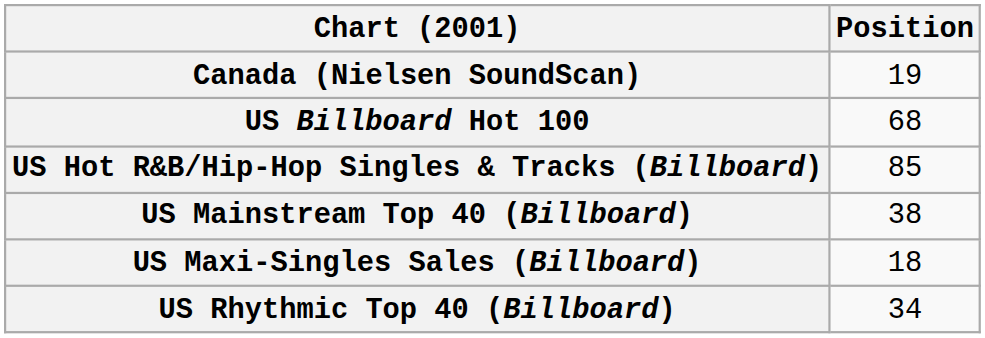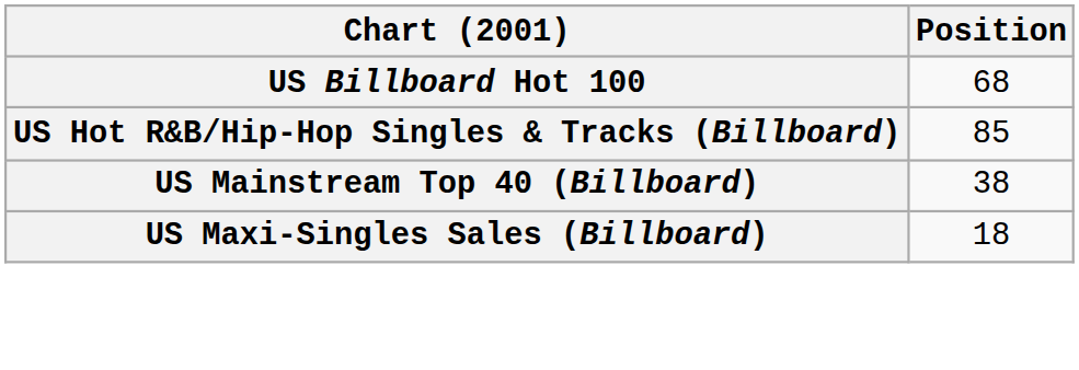 <table class="wikitable sortable plainrowheaders" style="text-align:center">
 <tr>
 <th>Chart (2001)</th>
 <th>Position</th>
-</tr>
-<tr>
-<th scope="row">Canada (Nielsen SoundScan)</th>
-<td>19</td>
 </tr>
 <tr>
 <th scope="row">US <em>Billboard</em> Hot 100</th>
 <td>68</td>
 </tr>
 <tr>
 <th scope="row">US Hot R&B/Hip-Hop Singles & Tracks (<em>Billboard</em>)</th>
 <td>85</td>
 </tr>
 <tr>
 <th scope="row">US Mainstream Top 40 (<em>Billboard</em>)</th>
 <td>38</td>
 </tr>
 <tr>
 <th scope="row">US Maxi-Singles Sales (<em>Billboard</em>)</th>
 <td>18</td>
 </tr>
-<tr>
-<th scope="row">US Rhythmic Top 40 (<em>Billboard</em>)</th>
-<td>34</td>
-</tr>
 </table>
